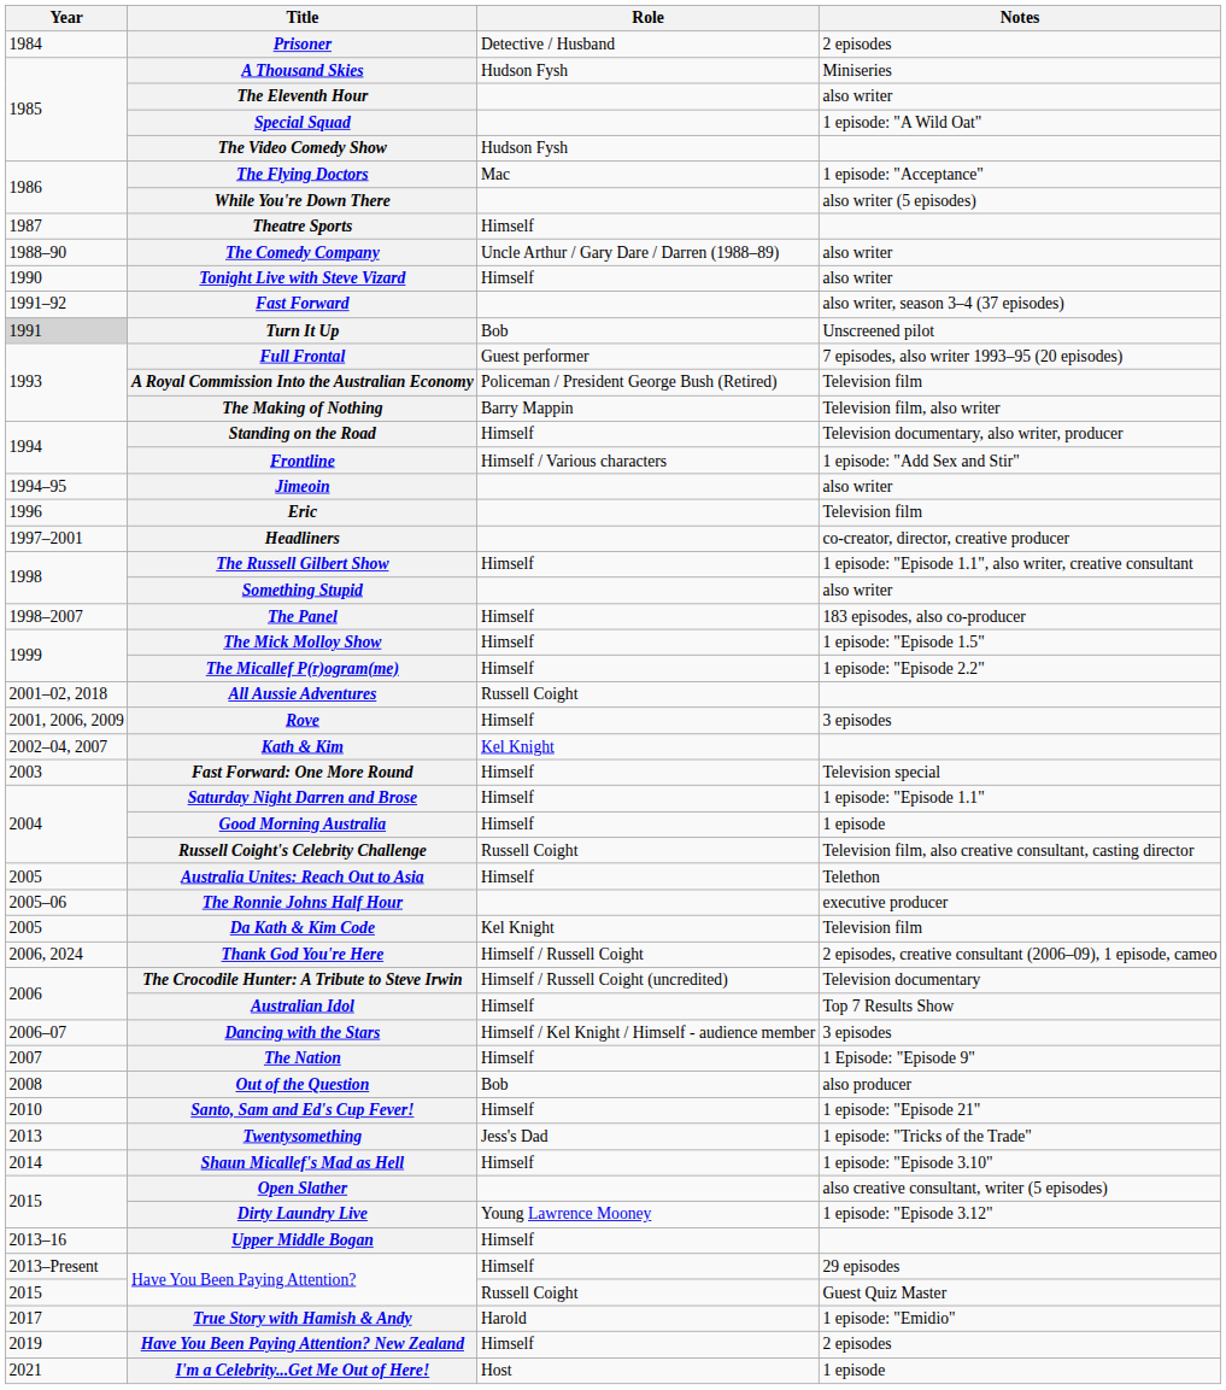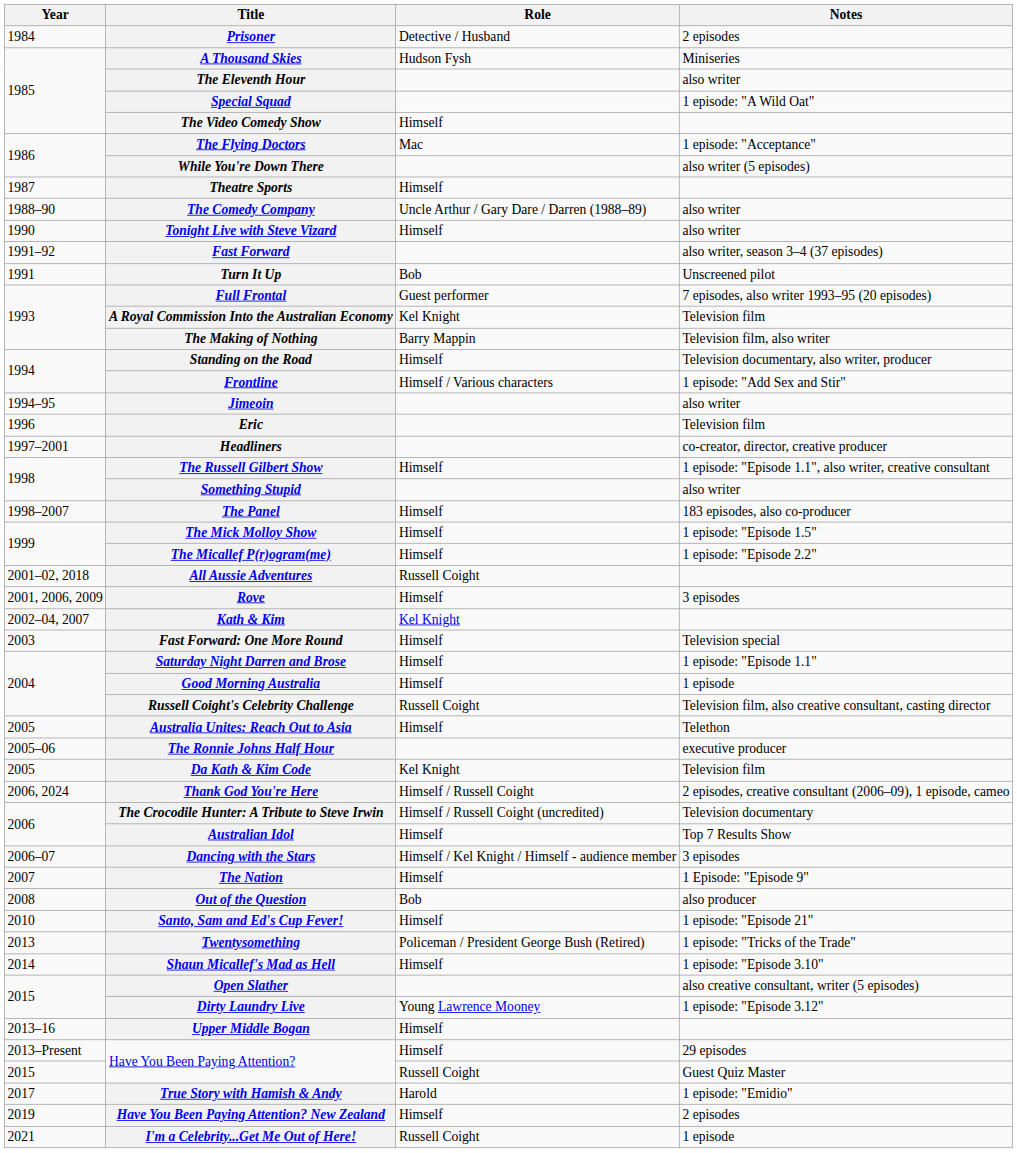 <table class="wikitable plainrowheaders sortable">
 <tr>
 <th scope="col">Year</th>
 <th scope="col">Title</th>
 <th scope="col">Role</th>
 <th scope="col" class="unsortable">Notes</th>
 </tr>
 <tr>
 <td>1984</td>
 <th scope="row"><em><a href='#'>Prisoner</a></em></th>
 <td>Detective / Husband</td>
 <td>2 episodes</td>
 </tr>
 <tr>
 <td rowspan="4">1985</td>
 <th scope="row"><em><a href='#'>A Thousand Skies</a></em></th>
 <td>Hudson Fysh</td>
 <td>Miniseries</td>
 </tr>
 <tr>
 <th scope="row"><em>The Eleventh Hour</em></th>
 <td></td>
 <td>also writer</td>
 </tr>
 <tr>
 <th scope="row"><em><a href='#'>Special Squad</a></em></th>
 <td></td>
 <td>1 episode: "A Wild Oat"</td>
 </tr>
 <tr>
 <th scope="row"><em>The Video Comedy Show</em></th>
-<td>Hudson Fysh</td>
+<td>Himself</td>
 <td></td>
 </tr>
 <tr>
 <td rowspan="2">1986</td>
 <th scope="row"><em><a href='#'>The Flying Doctors</a></em></th>
 <td>Mac</td>
 <td>1 episode: "Acceptance"</td>
 </tr>
 <tr>
 <th scope="row"><em>While You're Down There</em></th>
 <td></td>
 <td>also writer (5 episodes)</td>
 </tr>
 <tr>
 <td>1987</td>
 <th scope="row"><em>Theatre Sports</em></th>
 <td>Himself</td>
 <td></td>
 </tr>
 <tr>
 <td>1988–90</td>
 <th scope="row"><em><a href='#'>The Comedy Company</a></em></th>
 <td>Uncle Arthur / Gary Dare / Darren (1988–89)</td>
 <td>also writer</td>
 </tr>
 <tr>
 <td>1990</td>
 <th scope="row"><em><a href='#'>Tonight Live with Steve Vizard</a></em></th>
 <td>Himself</td>
 <td>also writer</td>
 </tr>
 <tr>
 <td>1991–92</td>
 <th scope="row"><em><a href='#'>Fast Forward</a></em></th>
 <td></td>
 <td>also writer, season 3–4 (37 episodes)</td>
 </tr>
 <tr>
-<td style="background: lightgrey;">1991</td>
+<td>1991</td>
 <th scope="row"><em>Turn It Up</em></th>
 <td>Bob</td>
 <td>Unscreened pilot</td>
 </tr>
 <tr>
 <td rowspan="3">1993</td>
 <th scope="row"><em><a href='#'>Full Frontal</a></em></th>
 <td>Guest performer</td>
 <td>7 episodes, also writer 1993–95 (20 episodes)</td>
 </tr>
 <tr>
 <th scope="row"><em>A Royal Commission Into the Australian Economy</em></th>
-<td>Policeman / President George Bush (Retired)</td>
+<td>Kel Knight</td>
 <td>Television film</td>
 </tr>
 <tr>
 <th scope="row"><em>The Making of Nothing</em></th>
 <td>Barry Mappin</td>
 <td>Television film, also writer</td>
 </tr>
 <tr>
 <td rowspan="2">1994</td>
 <th scope="row"><em>Standing on the Road</em></th>
 <td>Himself</td>
 <td>Television documentary, also writer, producer</td>
 </tr>
 <tr>
 <th scope="row"><em><a href='#'>Frontline</a></em></th>
 <td>Himself / Various characters</td>
 <td>1 episode: "Add Sex and Stir"</td>
 </tr>
 <tr>
 <td>1994–95</td>
 <th scope="row"><em><a href='#'>Jimeoin</a></em></th>
 <td></td>
 <td>also writer</td>
 </tr>
 <tr>
 <td>1996</td>
 <th scope="row"><em>Eric</em></th>
 <td></td>
 <td>Television film</td>
 </tr>
 <tr>
 <td>1997–2001</td>
 <th scope="row"><em>Headliners</em></th>
 <td></td>
 <td>co-creator, director, creative producer</td>
 </tr>
 <tr>
 <td rowspan="2">1998</td>
 <th scope="row"><em><a href='#'>The Russell Gilbert Show</a></em></th>
 <td>Himself</td>
 <td>1 episode: "Episode 1.1", also writer, creative consultant</td>
 </tr>
 <tr>
 <th scope="row"><em><a href='#'>Something Stupid</a></em></th>
 <td></td>
 <td>also writer</td>
 </tr>
 <tr>
 <td>1998–2007</td>
 <th scope="row"><em><a href='#'>The Panel</a></em></th>
 <td>Himself</td>
 <td>183 episodes, also co-producer</td>
 </tr>
 <tr>
 <td rowspan="2">1999</td>
 <th scope="row"><em><a href='#'>The Mick Molloy Show</a></em></th>
 <td>Himself</td>
 <td>1 episode: "Episode 1.5"</td>
 </tr>
 <tr>
 <th scope="row"><em><a href='#'>The Micallef P(r)ogram(me)</a></em></th>
 <td>Himself</td>
 <td>1 episode: "Episode 2.2"</td>
 </tr>
 <tr>
 <td>2001–02, 2018</td>
 <th scope="row"><em><a href='#'>All Aussie Adventures</a></em></th>
 <td>Russell Coight</td>
 <td></td>
 </tr>
 <tr>
 <td>2001, 2006, 2009</td>
 <th scope="row"><em><a href='#'>Rove</a></em></th>
 <td>Himself</td>
 <td>3 episodes</td>
 </tr>
 <tr>
 <td>2002–04, 2007</td>
 <th scope="row"><em><a href='#'>Kath & Kim</a></em></th>
 <td><a href='#'>Kel Knight</a></td>
 <td></td>
 </tr>
 <tr>
 <td>2003</td>
 <th scope="row"><em>Fast Forward: One More Round</em></th>
 <td>Himself</td>
 <td>Television special</td>
 </tr>
 <tr>
 <td rowspan="3">2004</td>
 <th scope="row"><em><a href='#'>Saturday Night Darren and Brose</a></em></th>
 <td>Himself</td>
 <td>1 episode: "Episode 1.1"</td>
 </tr>
 <tr>
 <th scope="row"><em><a href='#'>Good Morning Australia</a></em></th>
 <td>Himself</td>
 <td>1 episode</td>
 </tr>
 <tr>
 <th scope="row"><em>Russell Coight's Celebrity Challenge</em></th>
 <td>Russell Coight</td>
 <td>Television film, also creative consultant, casting director</td>
 </tr>
 <tr>
 <td>2005</td>
 <th scope="row"><em><a href='#'>Australia Unites: Reach Out to Asia</a></em></th>
 <td>Himself</td>
 <td>Telethon</td>
 </tr>
 <tr>
 <td>2005–06</td>
 <th scope="row"><em><a href='#'>The Ronnie Johns Half Hour</a></em></th>
 <td></td>
 <td>executive producer</td>
 </tr>
 <tr>
 <td>2005</td>
 <th scope="row"><em><a href='#'>Da Kath & Kim Code</a></em></th>
 <td>Kel Knight</td>
 <td>Television film</td>
 </tr>
 <tr>
 <td>2006, 2024</td>
 <th scope="row"><em><a href='#'>Thank God You're Here</a></em></th>
 <td>Himself / Russell Coight</td>
 <td>2 episodes, creative consultant (2006–09), 1 episode, cameo</td>
 </tr>
 <tr>
 <td rowspan="2">2006</td>
 <th scope="row"><em>The Crocodile Hunter: A Tribute to Steve Irwin</em></th>
 <td>Himself / Russell Coight (uncredited)</td>
 <td>Television documentary</td>
 </tr>
 <tr>
 <th scope="row"><em><a href='#'>Australian Idol</a></em></th>
 <td>Himself</td>
 <td>Top 7 Results Show</td>
 </tr>
 <tr>
 <td>2006–07</td>
 <th scope="row"><em><a href='#'>Dancing with the Stars</a></em></th>
 <td>Himself / Kel Knight / Himself - audience member</td>
 <td>3 episodes</td>
 </tr>
 <tr>
 <td>2007</td>
 <th scope="row"><em><a href='#'>The Nation</a></em></th>
 <td>Himself</td>
 <td>1 Episode: "Episode 9"</td>
 </tr>
 <tr>
 <td>2008</td>
 <th scope="row"><em><a href='#'>Out of the Question</a></em></th>
 <td>Bob</td>
 <td>also producer</td>
 </tr>
 <tr>
 <td>2010</td>
 <th scope="row"><em><a href='#'>Santo, Sam and Ed's Cup Fever!</a></em></th>
 <td>Himself</td>
 <td>1 episode: "Episode 21"</td>
 </tr>
 <tr>
 <td>2013</td>
 <th scope="row"><em><a href='#'>Twentysomething</a></em></th>
-<td>Jess's Dad</td>
+<td>Policeman / President George Bush (Retired)</td>
 <td>1 episode: "Tricks of the Trade"</td>
 </tr>
 <tr>
 <td>2014</td>
 <th scope="row"><em><a href='#'>Shaun Micallef's Mad as Hell</a></em></th>
 <td>Himself</td>
 <td>1 episode: "Episode 3.10"</td>
 </tr>
 <tr>
 <td rowspan="2">2015</td>
 <th scope="row"><em><a href='#'>Open Slather</a></em></th>
 <td></td>
 <td>also creative consultant, writer (5 episodes)</td>
 </tr>
 <tr>
 <th scope="row"><em><a href='#'>Dirty Laundry Live</a></em></th>
 <td>Young <a href='#'>Lawrence Mooney</a></td>
 <td>1 episode: "Episode 3.12"</td>
 </tr>
 <tr>
 <td>2013–16</td>
 <th scope="row"><em><a href='#'>Upper Middle Bogan</a></em></th>
 <td>Himself</td>
 <td></td>
 </tr>
 <tr>
 <td>2013–Present</td>
 <td rowspan="2"><a href='#'>Have You Been Paying Attention?</a></td>
 <td>Himself</td>
 <td>29 episodes</td>
 </tr>
 <tr>
 <td>2015</td>
 <td>Russell Coight</td>
 <td>Guest Quiz Master</td>
 </tr>
 <tr>
 <td>2017</td>
 <th scope="row"><em><a href='#'>True Story with Hamish & Andy</a></em></th>
 <td>Harold</td>
 <td>1 episode: "Emidio"</td>
 </tr>
 <tr>
 <td>2019</td>
 <th scope="row"><em><a href='#'>Have You Been Paying Attention? New Zealand</a></em></th>
 <td>Himself</td>
 <td>2 episodes</td>
 </tr>
 <tr>
 <td>2021</td>
 <th scope="row"><em><a href='#'>I'm a Celebrity...Get Me Out of Here!</a></em></th>
-<td>Host</td>
+<td>Russell Coight</td>
 <td>1 episode</td>
 </tr>
 </table>
